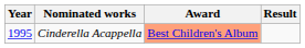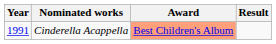 <table class="wikitable">
 <tr>
 <th>Year</th>
 <th>Nominated works</th>
 <th>Award</th>
 <th>Result</th>
 </tr>
 <tr>
-<td><a href='#'>1995</a></td>
+<td><a href='#'>1991</a></td>
 <td><em>Cinderella Acappella</em></td>
 <td style="background: lightsalmon;"><a href='#'>Best Children's Album</a></td>
 <td></td>
 </tr>
 </table>
